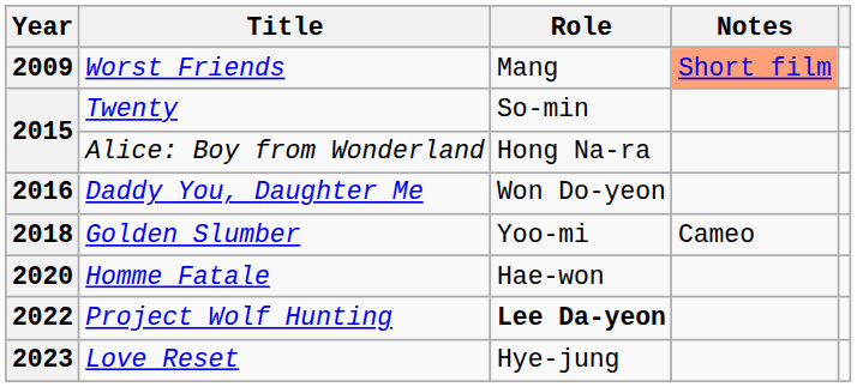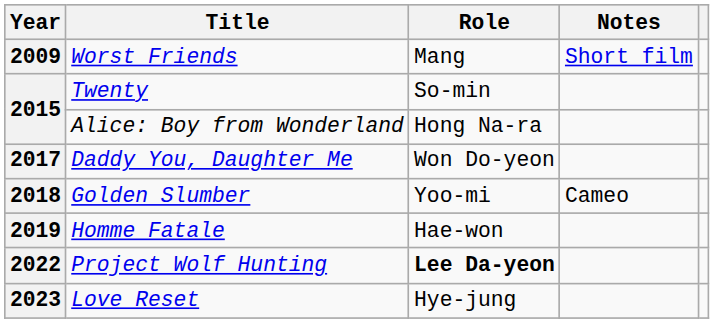 <table class="wikitable plainrowheaders sortable">
 <tr>
 <th scope="col">Year</th>
 <th scope="col">Title</th>
 <th scope="col">Role</th>
 <th scope="col">Notes</th>
 <th scope="col" class="unsortable"></th>
 </tr>
 <tr>
 <th scope="row">2009</th>
 <td><em><a href='#'>Worst Friends</a></em></td>
 <td>Mang</td>
-<td style="background: lightsalmon;"><a href='#'>Short film</a></td>
+<td><a href='#'>Short film</a></td>
 <td style="text-align:center"></td>
 </tr>
 <tr>
 <th scope="row" rowspan="2">2015</th>
 <td><em><a href='#'>Twenty</a></em></td>
 <td>So-min</td>
 <td></td>
 <td style="text-align:center"></td>
 </tr>
 <tr>
 <td><em>Alice: Boy from Wonderland</em></td>
 <td>Hong Na-ra</td>
 <td></td>
 <td style="text-align:center"></td>
 </tr>
 <tr>
-<th scope="row">2016</th>
+<th scope="row">2017</th>
 <td><em><a href='#'>Daddy You, Daughter Me</a></em></td>
 <td>Won Do-yeon</td>
 <td></td>
 <td style="text-align:center"></td>
 </tr>
 <tr>
 <th scope="row">2018</th>
 <td><em><a href='#'>Golden Slumber</a></em></td>
 <td>Yoo-mi</td>
 <td>Cameo</td>
 <td style="text-align:center"></td>
 </tr>
 <tr>
-<th scope="row">2020</th>
+<th scope="row">2019</th>
 <td><em><a href='#'>Homme Fatale</a></em></td>
 <td>Hae-won</td>
 <td></td>
 <td style="text-align:center"></td>
 </tr>
 <tr>
 <th scope="row">2022</th>
 <td><em><a href='#'>Project Wolf Hunting</a></em></td>
 <td><strong>Lee Da-yeon</strong></td>
 <td></td>
 <td style="text-align:center"></td>
 </tr>
 <tr>
 <th scope="row">2023</th>
 <td><em><a href='#'>Love Reset</a></em></td>
 <td>Hye-jung</td>
 <td></td>
 <td style="text-align:center"></td>
 </tr>
 </table>
